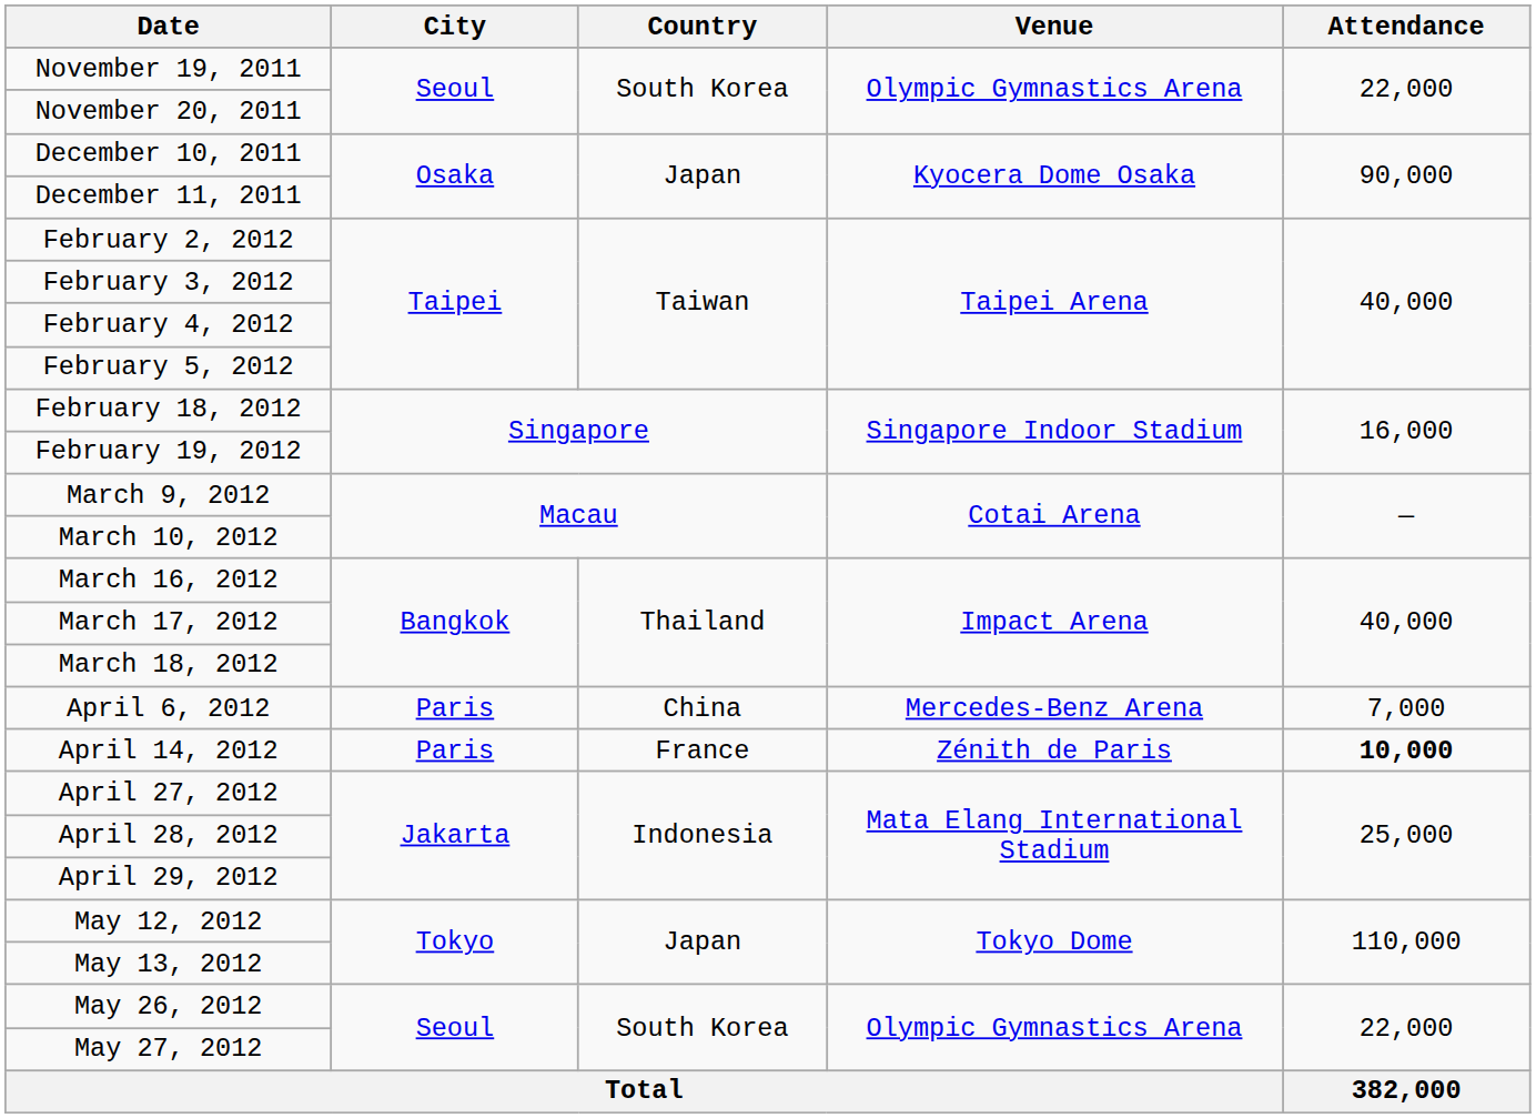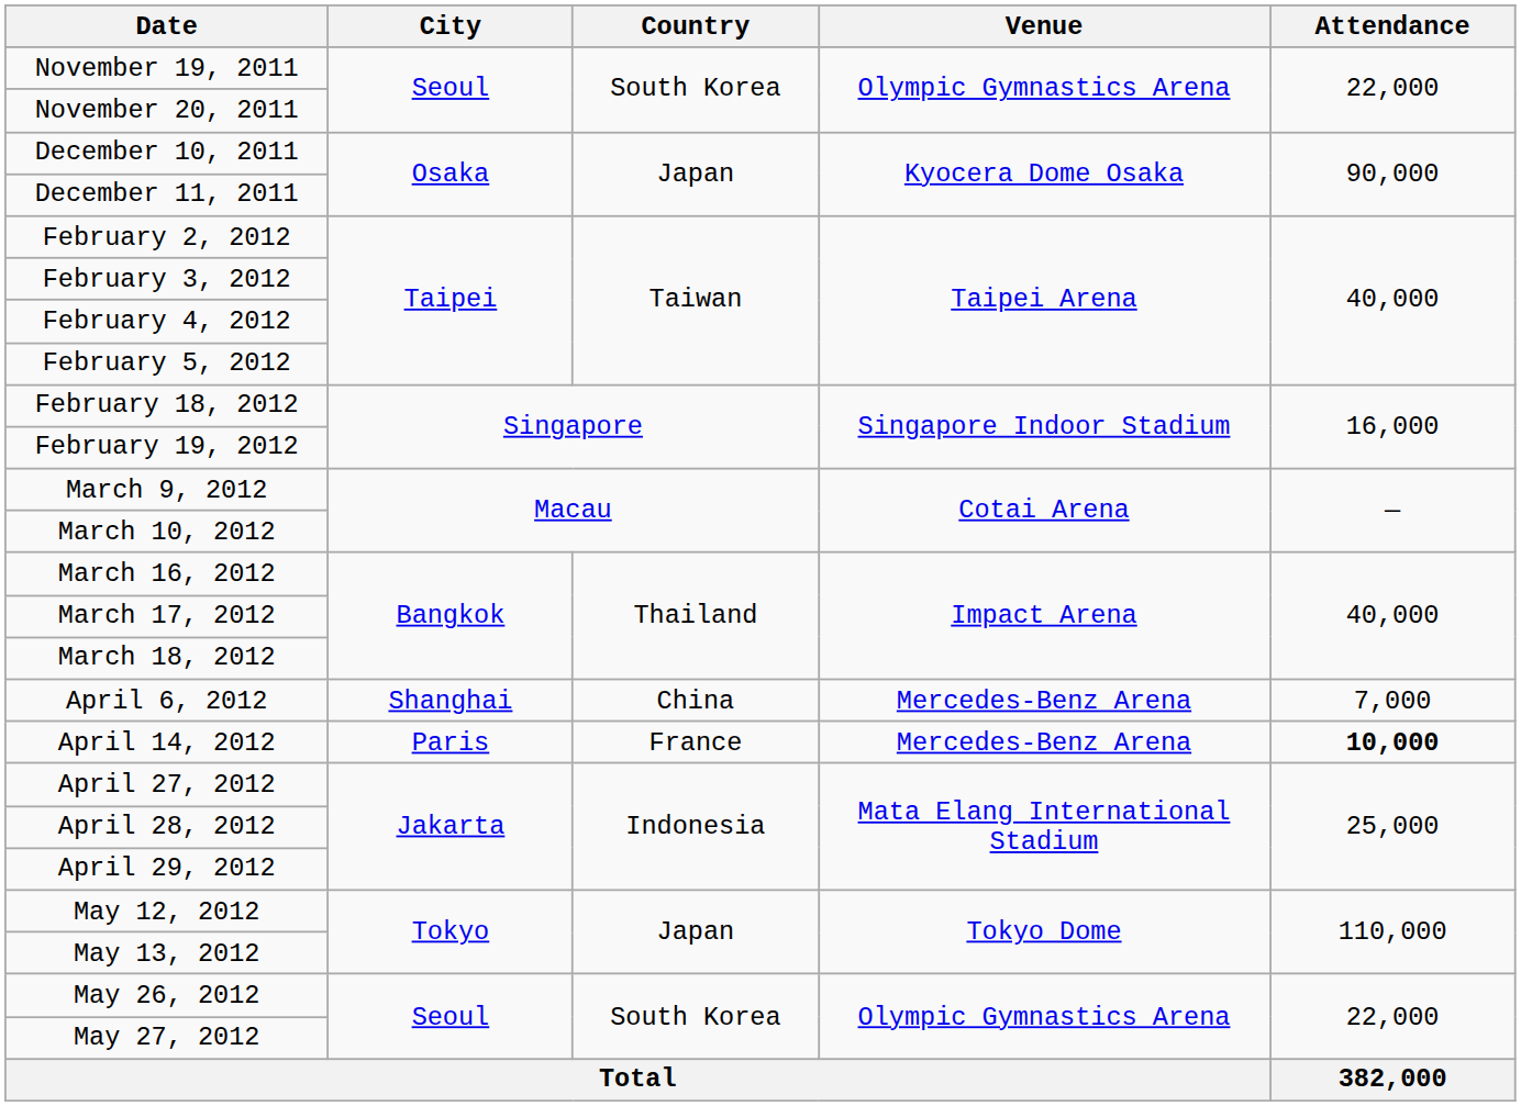 <table class="wikitable" style="text-align:center;">
 <tr>
 <th scope="col" style="width:12em;">Date</th>
 <th scope="col" style="width:9em;">City</th>
 <th scope="col" style="width:9em;">Country</th>
 <th scope="col" style="width:17em;">Venue</th>
 <th scope="col" style="width:9em;">Attendance</th>
 </tr>
 <tr>
 <td>November 19, 2011</td>
 <td rowspan="2"><a href='#'>Seoul</a></td>
 <td rowspan="2">South Korea</td>
 <td rowspan="2"><a href='#'>Olympic Gymnastics Arena</a></td>
 <td rowspan="2">22,000</td>
 </tr>
 <tr>
 <td>November 20, 2011</td>
 </tr>
 <tr>
 <td>December 10, 2011</td>
 <td rowspan="2"><a href='#'>Osaka</a></td>
 <td rowspan="2">Japan</td>
 <td rowspan="2"><a href='#'>Kyocera Dome Osaka</a></td>
 <td rowspan="2">90,000</td>
 </tr>
 <tr>
 <td>December 11, 2011</td>
 </tr>
 <tr>
 <td>February 2, 2012</td>
 <td rowspan="4"><a href='#'>Taipei</a></td>
 <td rowspan="4">Taiwan</td>
 <td rowspan="4"><a href='#'>Taipei Arena</a></td>
 <td rowspan="4">40,000</td>
 </tr>
 <tr>
 <td>February 3, 2012</td>
 </tr>
 <tr>
 <td>February 4, 2012</td>
 </tr>
 <tr>
 <td>February 5, 2012</td>
 </tr>
 <tr>
 <td>February 18, 2012</td>
 <td rowspan="2" colspan="2"><a href='#'>Singapore</a></td>
 <td rowspan="2"><a href='#'>Singapore Indoor Stadium</a></td>
 <td rowspan="2">16,000</td>
 </tr>
 <tr>
 <td>February 19, 2012</td>
 </tr>
 <tr>
 <td>March 9, 2012</td>
 <td colspan="2" rowspan="2"><a href='#'>Macau</a></td>
 <td rowspan="2"><a href='#'>Cotai Arena</a></td>
 <td rowspan="2">—</td>
 </tr>
 <tr>
 <td>March 10, 2012</td>
 </tr>
 <tr>
 <td>March 16, 2012</td>
 <td rowspan="3"><a href='#'>Bangkok</a></td>
 <td rowspan="3">Thailand</td>
 <td rowspan="3"><a href='#'>Impact Arena</a></td>
 <td rowspan="3">40,000</td>
 </tr>
 <tr>
 <td>March 17, 2012</td>
 </tr>
 <tr>
 <td>March 18, 2012</td>
 </tr>
 <tr>
 <td>April 6, 2012</td>
-<td><a href='#'>Paris</a></td>
+<td><a href='#'>Shanghai</a></td>
 <td>China</td>
 <td><a href='#'>Mercedes-Benz Arena</a></td>
 <td>7,000</td>
 </tr>
 <tr>
 <td>April 14, 2012</td>
 <td><a href='#'>Paris</a></td>
 <td>France</td>
-<td><a href='#'>Zénith de Paris</a></td>
+<td><a href='#'>Mercedes-Benz Arena</a></td>
 <td><strong>10,000</strong></td>
 </tr>
 <tr>
 <td>April 27, 2012</td>
 <td rowspan="3"><a href='#'>Jakarta</a></td>
 <td rowspan="3">Indonesia</td>
 <td rowspan="3"><a href='#'>Mata Elang International Stadium</a></td>
 <td rowspan="3">25,000</td>
 </tr>
 <tr>
 <td>April 28, 2012</td>
 </tr>
 <tr>
 <td>April 29, 2012</td>
 </tr>
 <tr>
 <td>May 12, 2012</td>
 <td rowspan="2"><a href='#'>Tokyo</a></td>
 <td rowspan="2">Japan</td>
 <td rowspan="2"><a href='#'>Tokyo Dome</a></td>
 <td rowspan="2">110,000</td>
 </tr>
 <tr>
 <td>May 13, 2012</td>
 </tr>
 <tr>
 <td>May 26, 2012</td>
 <td rowspan="2"><a href='#'>Seoul</a></td>
 <td rowspan="2">South Korea</td>
 <td rowspan="2"><a href='#'>Olympic Gymnastics Arena</a></td>
 <td rowspan="2">22,000</td>
 </tr>
 <tr>
 <td>May 27, 2012</td>
 </tr>
 <tr>
 <th colspan="4">Total</th>
 <th>382,000</th>
 </tr>
 </table>
